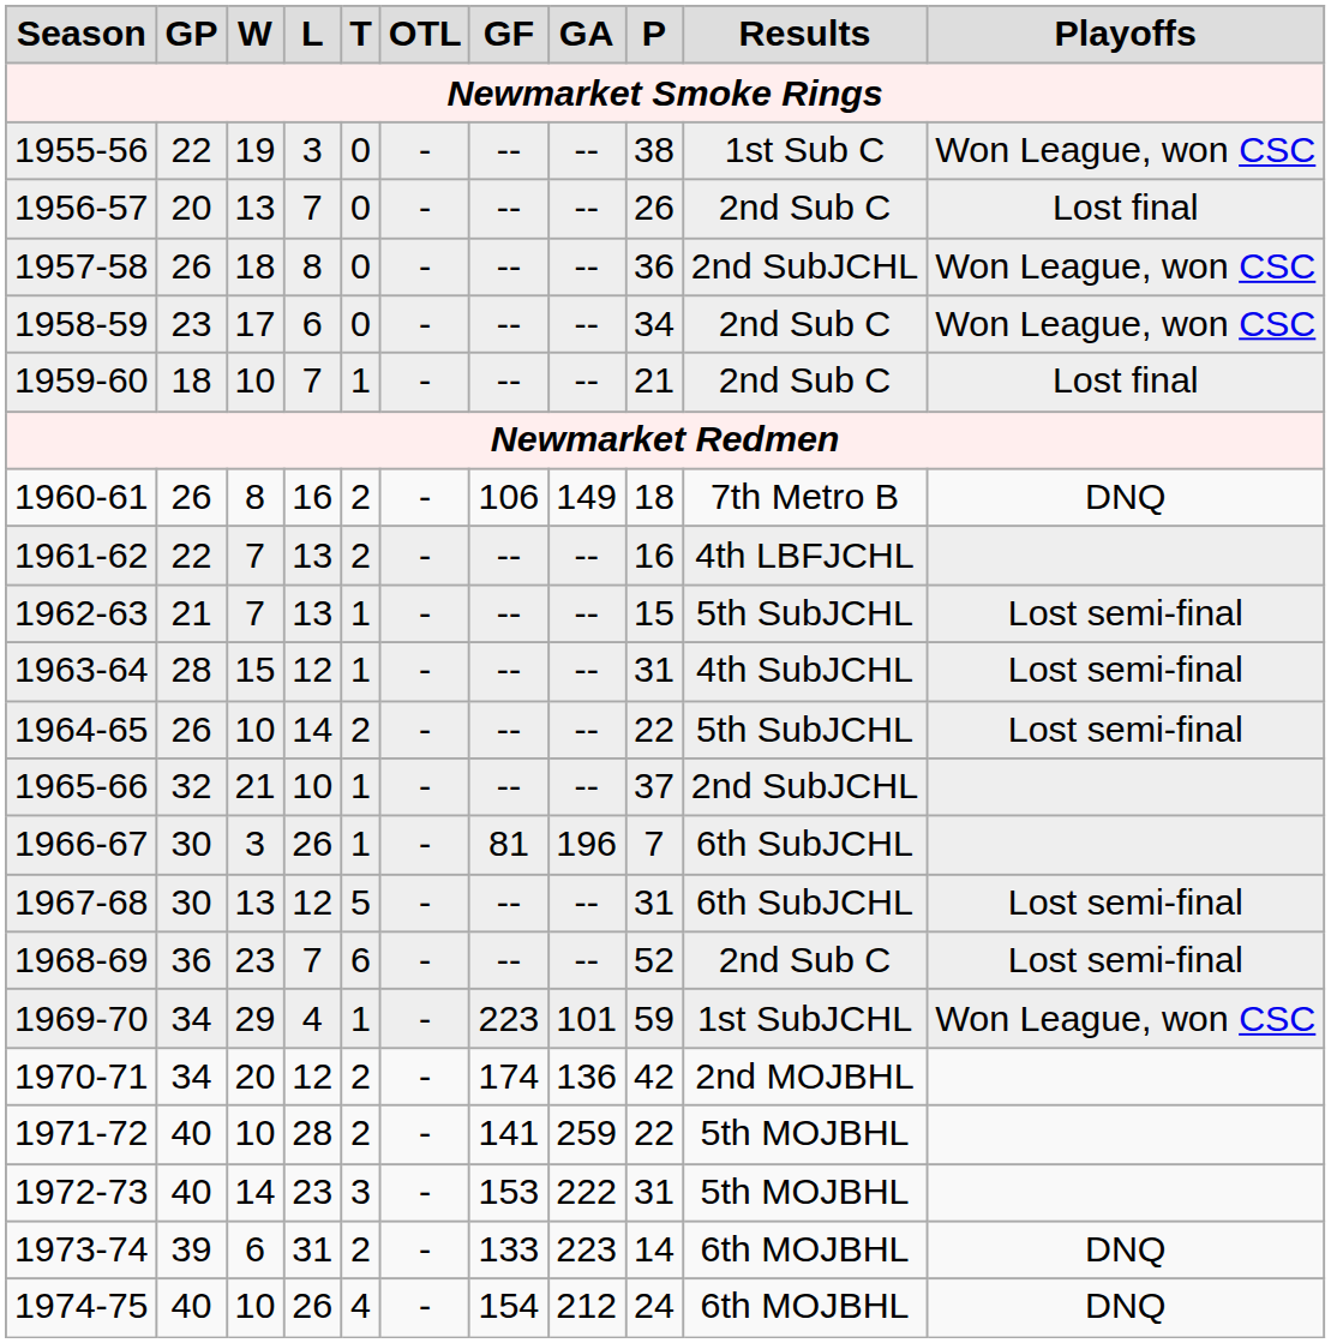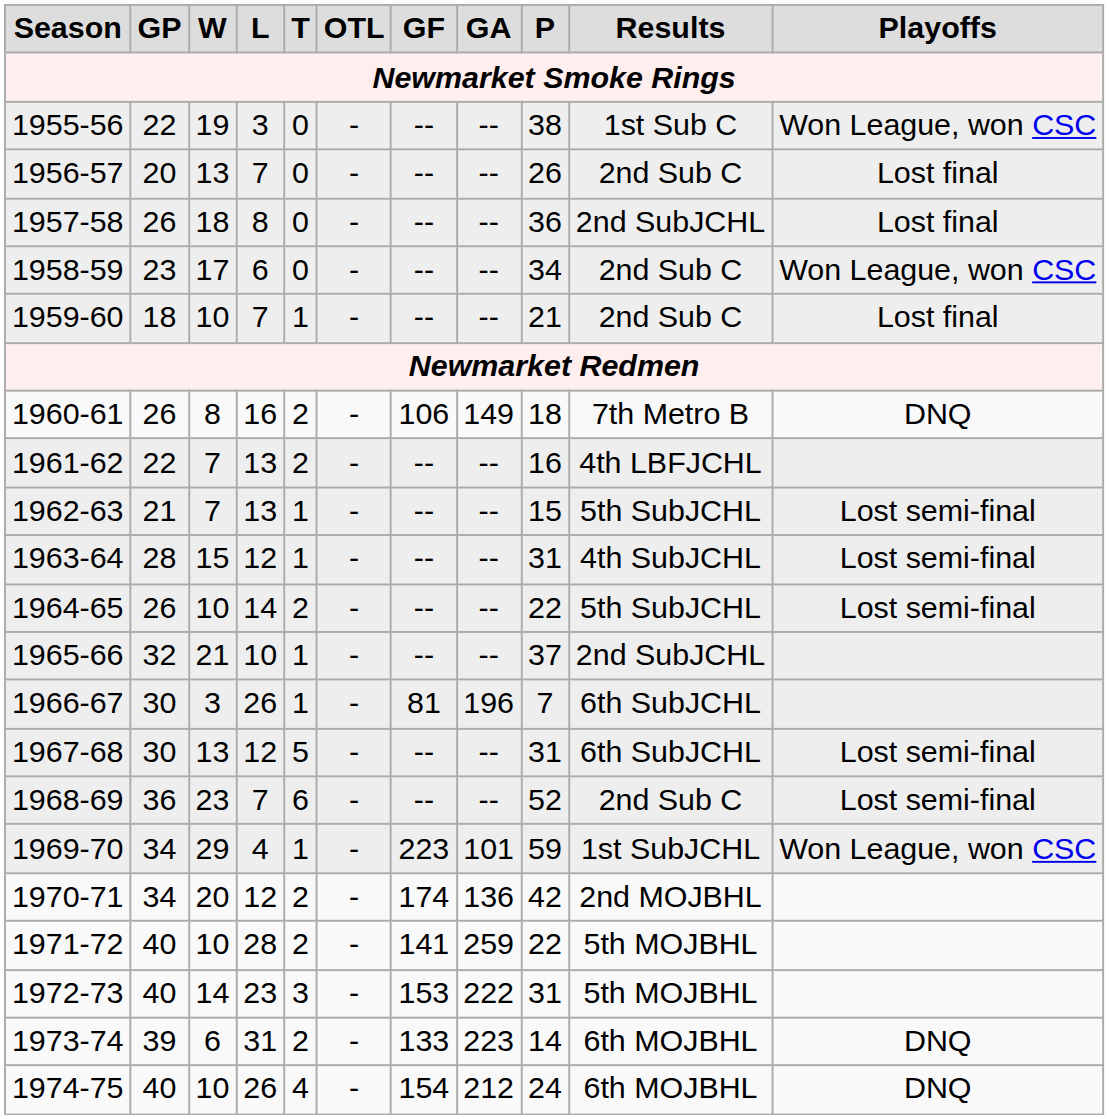 <table class="wikitable">
 <tr align="center"  bgcolor="#dddddd">
 <td><strong>Season</strong></td>
 <td><strong>GP</strong></td>
 <td><strong>W</strong></td>
 <td><strong>L</strong></td>
 <td><strong>T</strong></td>
 <td><strong>OTL</strong></td>
 <td><strong>GF</strong></td>
 <td><strong>GA</strong></td>
 <td><strong>P</strong></td>
 <td><strong>Results</strong></td>
 <td><strong>Playoffs</strong></td>
 </tr>
 <tr align="center"  bgcolor="#ffeeee">
 <td colspan="11"><strong><em>Newmarket Smoke Rings</em></strong></td>
 </tr>
 <tr align="center" bgcolor="#eeeeee">
 <td>1955-56</td>
 <td>22</td>
 <td>19</td>
 <td>3</td>
 <td>0</td>
 <td>-</td>
 <td>--</td>
 <td>--</td>
 <td>38</td>
 <td>1st Sub C</td>
 <td>Won League, won <a href='#'>CSC</a></td>
 </tr>
 <tr align="center" bgcolor="#eeeeee">
 <td>1956-57</td>
 <td>20</td>
 <td>13</td>
 <td>7</td>
 <td>0</td>
 <td>-</td>
 <td>--</td>
 <td>--</td>
 <td>26</td>
 <td>2nd Sub C</td>
 <td>Lost final</td>
 </tr>
 <tr align="center" bgcolor="#eeeeee">
 <td>1957-58</td>
 <td>26</td>
 <td>18</td>
 <td>8</td>
 <td>0</td>
 <td>-</td>
 <td>--</td>
 <td>--</td>
 <td>36</td>
 <td>2nd SubJCHL</td>
-<td>Won League, won <a href='#'>CSC</a></td>
+<td>Lost final</td>
 </tr>
 <tr align="center" bgcolor="#eeeeee">
 <td>1958-59</td>
 <td>23</td>
 <td>17</td>
 <td>6</td>
 <td>0</td>
 <td>-</td>
 <td>--</td>
 <td>--</td>
 <td>34</td>
 <td>2nd Sub C</td>
 <td>Won League, won <a href='#'>CSC</a></td>
 </tr>
 <tr align="center" bgcolor="#eeeeee">
 <td>1959-60</td>
 <td>18</td>
 <td>10</td>
 <td>7</td>
 <td>1</td>
 <td>-</td>
 <td>--</td>
 <td>--</td>
 <td>21</td>
 <td>2nd Sub C</td>
 <td>Lost final</td>
 </tr>
 <tr align="center"  bgcolor="#ffeeee">
 <td colspan="11"><strong><em>Newmarket Redmen</em></strong></td>
 </tr>
 <tr align="center">
 <td>1960-61</td>
 <td>26</td>
 <td>8</td>
 <td>16</td>
 <td>2</td>
 <td>-</td>
 <td>106</td>
 <td>149</td>
 <td>18</td>
 <td>7th Metro B</td>
 <td>DNQ</td>
 </tr>
 <tr align="center" bgcolor="#eeeeee">
 <td>1961-62</td>
 <td>22</td>
 <td>7</td>
 <td>13</td>
 <td>2</td>
 <td>-</td>
 <td>--</td>
 <td>--</td>
 <td>16</td>
 <td>4th LBFJCHL</td>
 <td></td>
 </tr>
 <tr align="center" bgcolor="#eeeeee">
 <td>1962-63</td>
 <td>21</td>
 <td>7</td>
 <td>13</td>
 <td>1</td>
 <td>-</td>
 <td>--</td>
 <td>--</td>
 <td>15</td>
 <td>5th SubJCHL</td>
 <td>Lost semi-final</td>
 </tr>
 <tr align="center" bgcolor="#eeeeee">
 <td>1963-64</td>
 <td>28</td>
 <td>15</td>
 <td>12</td>
 <td>1</td>
 <td>-</td>
 <td>--</td>
 <td>--</td>
 <td>31</td>
 <td>4th SubJCHL</td>
 <td>Lost semi-final</td>
 </tr>
 <tr align="center" bgcolor="#eeeeee">
 <td>1964-65</td>
 <td>26</td>
 <td>10</td>
 <td>14</td>
 <td>2</td>
 <td>-</td>
 <td>--</td>
 <td>--</td>
 <td>22</td>
 <td>5th SubJCHL</td>
 <td>Lost semi-final</td>
 </tr>
 <tr align="center" bgcolor="#eeeeee">
 <td>1965-66</td>
 <td>32</td>
 <td>21</td>
 <td>10</td>
 <td>1</td>
 <td>-</td>
 <td>--</td>
 <td>--</td>
 <td>37</td>
 <td>2nd SubJCHL</td>
 <td></td>
 </tr>
 <tr align="center" bgcolor="#eeeeee">
 <td>1966-67</td>
 <td>30</td>
 <td>3</td>
 <td>26</td>
 <td>1</td>
 <td>-</td>
 <td>81</td>
 <td>196</td>
 <td>7</td>
 <td>6th SubJCHL</td>
 <td></td>
 </tr>
 <tr align="center" bgcolor="#eeeeee">
 <td>1967-68</td>
 <td>30</td>
 <td>13</td>
 <td>12</td>
 <td>5</td>
 <td>-</td>
 <td>--</td>
 <td>--</td>
 <td>31</td>
 <td>6th SubJCHL</td>
 <td>Lost semi-final</td>
 </tr>
 <tr align="center" bgcolor="#eeeeee">
 <td>1968-69</td>
 <td>36</td>
 <td>23</td>
 <td>7</td>
 <td>6</td>
 <td>-</td>
 <td>--</td>
 <td>--</td>
 <td>52</td>
 <td>2nd Sub C</td>
 <td>Lost semi-final</td>
 </tr>
 <tr align="center" bgcolor="#eeeeee">
 <td>1969-70</td>
 <td>34</td>
 <td>29</td>
 <td>4</td>
 <td>1</td>
 <td>-</td>
 <td>223</td>
 <td>101</td>
 <td>59</td>
 <td>1st SubJCHL</td>
 <td>Won League, won <a href='#'>CSC</a></td>
 </tr>
 <tr align="center">
 <td>1970-71</td>
 <td>34</td>
 <td>20</td>
 <td>12</td>
 <td>2</td>
 <td>-</td>
 <td>174</td>
 <td>136</td>
 <td>42</td>
 <td>2nd MOJBHL</td>
 <td></td>
 </tr>
 <tr align="center">
 <td>1971-72</td>
 <td>40</td>
 <td>10</td>
 <td>28</td>
 <td>2</td>
 <td>-</td>
 <td>141</td>
 <td>259</td>
 <td>22</td>
 <td>5th MOJBHL</td>
 <td></td>
 </tr>
 <tr align="center">
 <td>1972-73</td>
 <td>40</td>
 <td>14</td>
 <td>23</td>
 <td>3</td>
 <td>-</td>
 <td>153</td>
 <td>222</td>
 <td>31</td>
 <td>5th MOJBHL</td>
 <td></td>
 </tr>
 <tr align="center">
 <td>1973-74</td>
 <td>39</td>
 <td>6</td>
 <td>31</td>
 <td>2</td>
 <td>-</td>
 <td>133</td>
 <td>223</td>
 <td>14</td>
 <td>6th MOJBHL</td>
 <td>DNQ</td>
 </tr>
 <tr align="center">
 <td>1974-75</td>
 <td>40</td>
 <td>10</td>
 <td>26</td>
 <td>4</td>
 <td>-</td>
 <td>154</td>
 <td>212</td>
 <td>24</td>
 <td>6th MOJBHL</td>
 <td>DNQ</td>
 </tr>
 </table>
